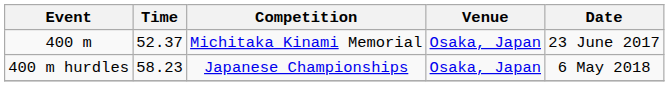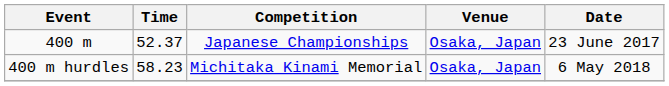 <table class="wikitable" style=text-align:center>
 <tr>
 <th>Event</th>
 <th>Time</th>
 <th>Competition</th>
 <th>Venue</th>
 <th>Date</th>
 </tr>
 <tr>
 <td>400 m</td>
 <td>52.37</td>
-<td><a href='#'>Michitaka Kinami</a> Memorial</td>
+<td><a href='#'>Japanese Championships</a></td>
 <td><a href='#'>Osaka, Japan</a></td>
 <td>23 June 2017</td>
 </tr>
 <tr>
 <td>400 m hurdles</td>
 <td>58.23</td>
-<td><a href='#'>Japanese Championships</a></td>
+<td><a href='#'>Michitaka Kinami</a> Memorial</td>
 <td><a href='#'>Osaka, Japan</a></td>
 <td>6 May 2018</td>
 </tr>
 <tr>
 </tr>
 </table>
